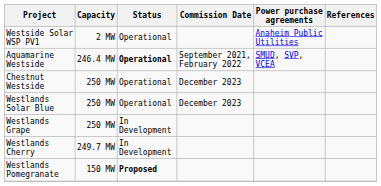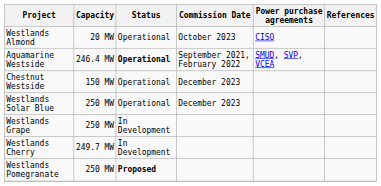 <table class=wikitable>
 <tr>
 <th>Project</th>
 <th>Capacity</th>
 <th>Status</th>
 <th>Commission Date</th>
 <th>Power purchase agreements</th>
 <th>References</th>
 </tr>
 <tr>
-<td>Westside Solar WSP PV1</td>
-<td style="text-align:right">2 MW</td>
+<td>Westlands Almond</td>
+<td style="text-align:right">20 MW</td>
 <td>Operational</td>
-<td></td>
-<td><a href='#'>Anaheim Public Utilities</a></td>
+<td>October 2023</td>
+<td><a href='#'>CISO</a></td>
 <td></td>
 </tr>
 <tr>
 <td>Aquamarine Westside</td>
 <td style="text-align:right">246.4 MW</td>
 <td><strong>Operational</strong></td>
 <td>September 2021, February 2022</td>
 <td><a href='#'>SMUD</a>, <a href='#'>SVP</a>, <a href='#'>VCEA</a></td>
 <td></td>
 </tr>
 <tr>
 <td>Chestnut Westside</td>
-<td style="text-align:right">250  MW</td>
+<td style="text-align:right">150 MW</td>
 <td>Operational</td>
 <td>December 2023</td>
 <td></td>
 <td></td>
 </tr>
 <tr>
 <td>Westlands Solar Blue</td>
 <td style="text-align:right">250 MW</td>
 <td>Operational</td>
 <td>December 2023</td>
 <td></td>
 <td></td>
 </tr>
 <tr>
 <td>Westlands Grape</td>
 <td style="text-align:right">250 MW</td>
 <td>In Development</td>
 <td></td>
 <td></td>
 <td></td>
 </tr>
 <tr>
 <td>Westlands Cherry</td>
 <td style="text-align:right">249.7  MW</td>
 <td>In Development</td>
 <td></td>
 <td></td>
 <td></td>
 </tr>
 <tr>
 <td>Westlands Pomegranate</td>
-<td style="text-align:right">150 MW</td>
+<td style="text-align:right">250  MW</td>
 <td><strong>Proposed</strong></td>
 <td></td>
 <td></td>
 <td></td>
 </tr>
 <tr>
 </tr>
 </table>
